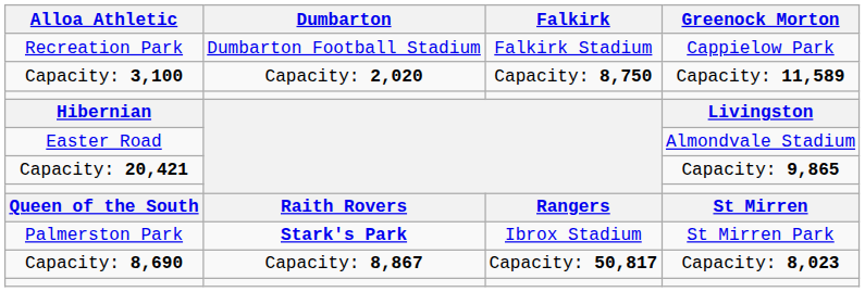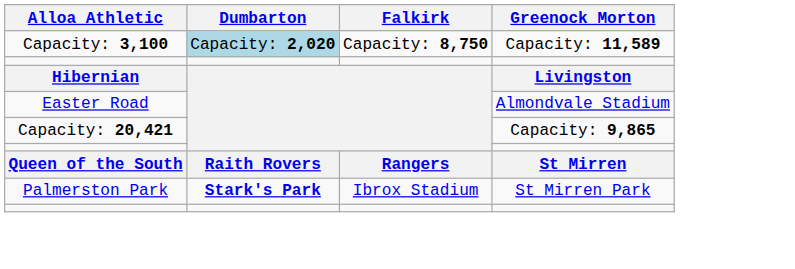 <table class="wikitable" style="text-align:center">
 <tr>
 <th><a href='#'>Alloa Athletic</a></th>
 <th><a href='#'>Dumbarton</a></th>
 <th><a href='#'>Falkirk</a></th>
 <th><a href='#'>Greenock Morton</a></th>
 </tr>
 <tr>
-<td><a href='#'>Recreation Park</a></td>
-<td><a href='#'>Dumbarton Football Stadium</a></td>
-<td><a href='#'>Falkirk Stadium</a></td>
-<td><a href='#'>Cappielow Park</a></td>
-</tr>
-<tr>
 <td>Capacity: <strong>3,100</strong></td>
-<td>Capacity: <strong>2,020</strong></td>
+<td style="background: lightblue;">Capacity: <strong>2,020</strong></td>
 <td>Capacity: <strong>8,750</strong></td>
 <td>Capacity: <strong>11,589</strong></td>
 </tr>
 <tr>
 <td></td>
 <td></td>
 <td></td>
 <td></td>
 </tr>
 <tr>
 <th><a href='#'>Hibernian</a></th>
 <th colspan=2 rowspan=4><br></th>
 <th><a href='#'>Livingston</a></th>
 </tr>
 <tr>
 <td><a href='#'>Easter Road</a></td>
 <td><a href='#'>Almondvale Stadium</a></td>
 </tr>
 <tr>
 <td>Capacity: <strong>20,421</strong></td>
 <td>Capacity: <strong>9,865</strong></td>
 </tr>
 <tr>
 <td></td>
 <td></td>
 </tr>
 <tr>
 <th><a href='#'>Queen of the South</a></th>
 <th><a href='#'>Raith Rovers</a></th>
 <th><a href='#'>Rangers</a></th>
 <th><a href='#'>St Mirren</a></th>
 </tr>
 <tr>
 <td><a href='#'>Palmerston Park</a></td>
 <td><strong><a href='#'>Stark's Park</a></strong></td>
 <td><a href='#'>Ibrox Stadium</a></td>
 <td><a href='#'>St Mirren Park</a></td>
 </tr>
 <tr>
-<td>Capacity: <strong>8,690</strong></td>
-<td>Capacity: <strong>8,867</strong></td>
-<td>Capacity: <strong>50,817</strong></td>
-<td>Capacity: <strong>8,023</strong></td>
-</tr>
-<tr>
 <td></td>
 <td></td>
 <td></td>
 <td></td>
 </tr>
 </table>
